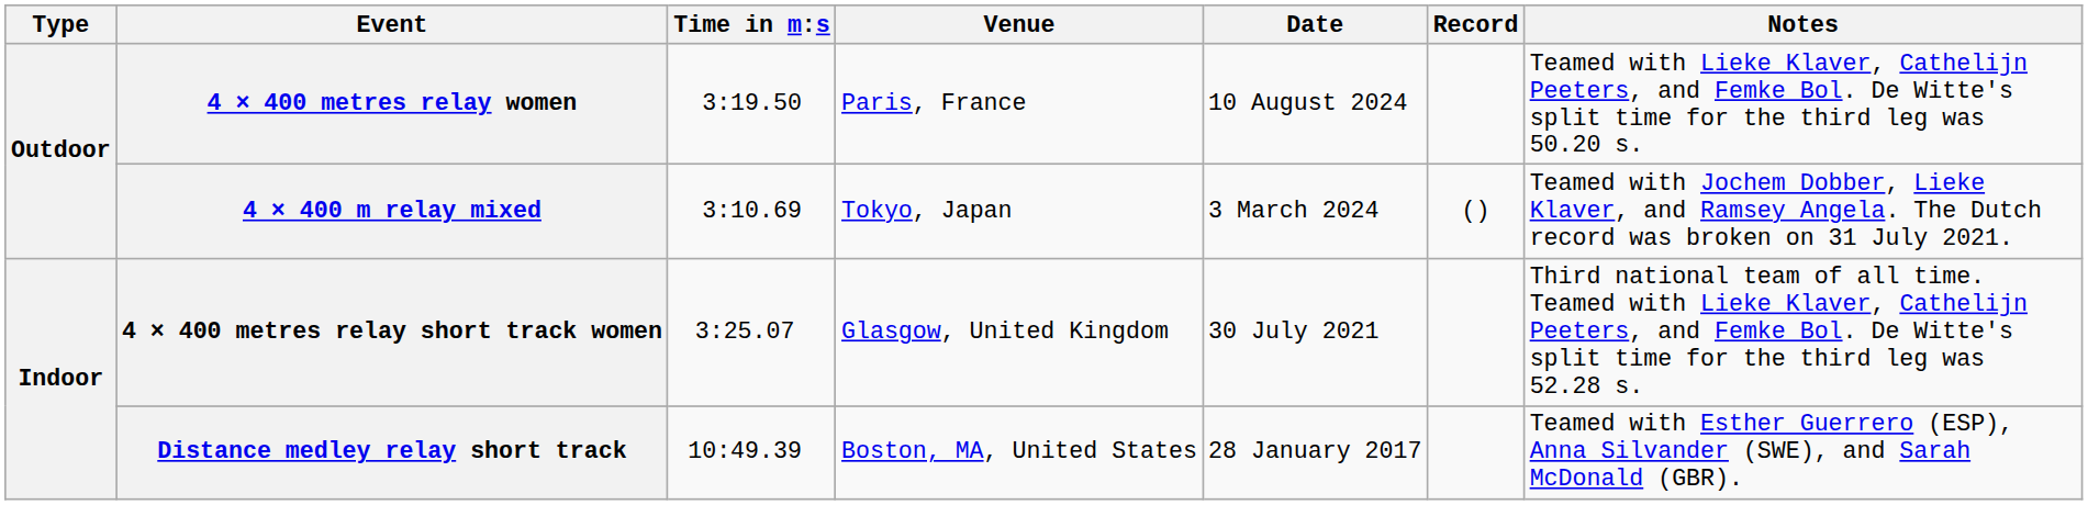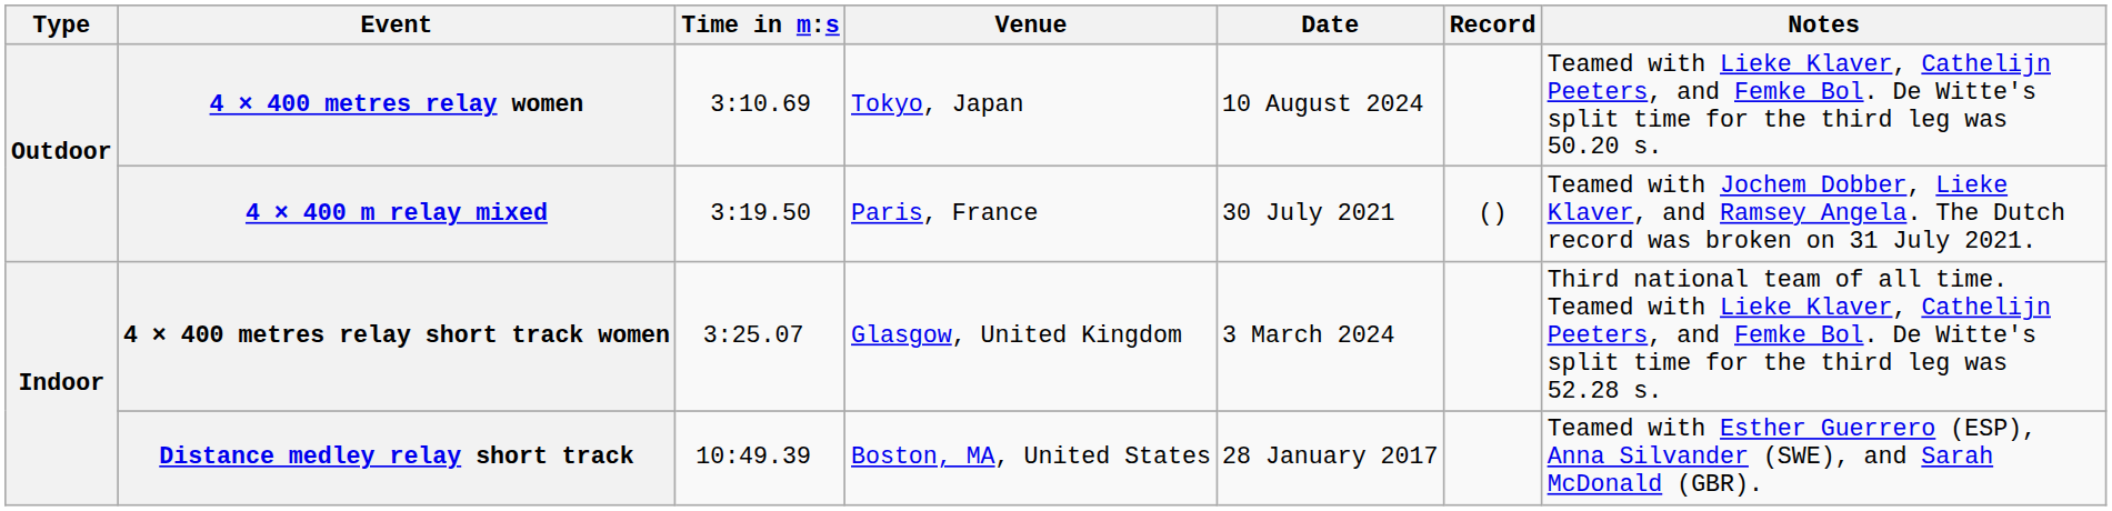 <table class="wikitable plainrowheaders">
 <tr>
 <th scope="col">Type</th>
 <th scope="col">Event</th>
 <th scope="col">Time in <a href='#'>m</a>:<a href='#'>s</a></th>
 <th scope="col">Venue</th>
 <th scope="col">Date</th>
 <th scope="col">Record</th>
 <th scope="col" style="width:300px;">Notes</th>
 </tr>
 <tr>
 <th scope="rowgroup" rowspan="2">Outdoor</th>
 <th scope="row"><a href='#'>4 × 400 metres relay</a> women</th>
-<td style="text-align:center;">3:19.50</td>
-<td><a href='#'>Paris</a>, France</td>
+<td style="text-align:center;">3:10.69</td>
+<td><a href='#'>Tokyo</a>, Japan</td>
 <td>10 August 2024</td>
 <td style="text-align:center;"></td>
 <td>Teamed with <a href='#'>Lieke Klaver</a>, <a href='#'>Cathelijn Peeters</a>, and <a href='#'>Femke Bol</a>. De Witte's split time for the third leg was 50.20 s.</td>
 </tr>
 <tr>
 <th scope="row"><a href='#'>4 × 400 m relay mixed</a></th>
-<td style="text-align:center;">3:10.69</td>
-<td><a href='#'>Tokyo</a>, Japan</td>
-<td>3 March 2024</td>
+<td style="text-align:center;">3:19.50</td>
+<td><a href='#'>Paris</a>, France</td>
+<td>30 July 2021</td>
 <td style="text-align:center;">()</td>
 <td>Teamed with <a href='#'>Jochem Dobber</a>, <a href='#'>Lieke Klaver</a>, and <a href='#'>Ramsey Angela</a>. The Dutch record was broken on 31 July 2021.</td>
 </tr>
 <tr>
 <th scope="rowgroup" rowspan="2">Indoor</th>
 <th scope="row">4 × 400 metres relay short track women</th>
 <td style="text-align:center;">3:25.07 </td>
 <td><a href='#'>Glasgow</a>, United Kingdom</td>
-<td>30 July 2021</td>
+<td>3 March 2024</td>
 <td style="text-align:center;"></td>
 <td>Third national team of all time. Teamed with <a href='#'>Lieke Klaver</a>, <a href='#'>Cathelijn Peeters</a>, and <a href='#'>Femke Bol</a>. De Witte's split time for the third leg was 52.28 s.</td>
 </tr>
 <tr>
 <th scope="row"><a href='#'>Distance medley relay</a> short track</th>
 <td style="text-align:center;">10:49.39 </td>
 <td><a href='#'>Boston, MA</a>, United States</td>
 <td>28 January 2017</td>
 <td style="text-align:center;"></td>
 <td>Teamed with <a href='#'>Esther Guerrero</a> (ESP), <a href='#'>Anna Silvander</a> (SWE), and <a href='#'>Sarah McDonald</a> (GBR).</td>
 </tr>
 </table>
